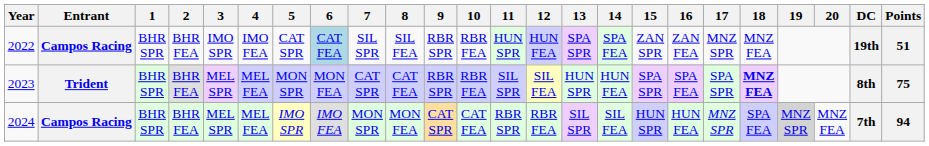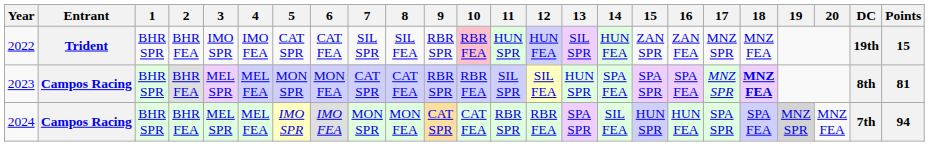 <table class="wikitable" style="text-align:center; font-size:85%;">
 <tr>
 <th>Year</th>
 <th>Entrant</th>
 <th>1</th>
 <th>2</th>
 <th>3</th>
 <th>4</th>
 <th>5</th>
 <th>6</th>
 <th>7</th>
 <th>8</th>
 <th>9</th>
 <th>10</th>
 <th>11</th>
 <th>12</th>
 <th>13</th>
 <th>14</th>
 <th>15</th>
 <th>16</th>
 <th>17</th>
 <th>18</th>
 <th>19</th>
 <th>20</th>
 <th>DC</th>
 <th>Points</th>
 </tr>
 <tr>
 <td><a href='#'>2022</a></td>
-<th><a href='#'>Campos Racing</a></th>
+<th><a href='#'>Trident</a></th>
 <td><a href='#'>BHR<br>SPR</a></td>
 <td><a href='#'>BHR<br>FEA</a></td>
 <td><a href='#'>IMO<br>SPR</a></td>
 <td><a href='#'>IMO<br>FEA</a></td>
 <td><a href='#'>CAT<br>SPR</a></td>
-<td style="background: lightblue;"><a href='#'>CAT<br>FEA</a></td>
+<td><a href='#'>CAT<br>FEA</a></td>
 <td><a href='#'>SIL<br>SPR</a></td>
 <td><a href='#'>SIL<br>FEA</a></td>
 <td><a href='#'>RBR<br>SPR</a></td>
-<td><a href='#'>RBR<br>FEA</a></td>
+<td style="background: pink;"><a href='#'>RBR<br>FEA</a></td>
 <td style="background:#DFFFDF;"><a href='#'>HUN<br>SPR</a><br></td>
 <td style="background:#CFCFFF;"><a href='#'>HUN<br>FEA</a><br></td>
-<td style="background:#EFCFFF;"><a href='#'>SPA<br>SPR</a><br></td>
-<td style="background:#DFFFDF;"><a href='#'>SPA<br>FEA</a><br></td>
+<td style="background:#EFCFFF;"><a href='#'>SIL<br>SPR</a><br></td>
+<td style="background:#DFFFDF;"><a href='#'>HUN<br>FEA</a><br></td>
 <td><a href='#'>ZAN<br>SPR</a></td>
 <td><a href='#'>ZAN<br>FEA</a></td>
 <td><a href='#'>MNZ<br>SPR</a></td>
 <td><a href='#'>MNZ<br>FEA</a></td>
 <td colspan="2"></td>
 <th>19th</th>
-<th>51</th>
+<th>15</th>
 </tr>
 <tr>
 <td><a href='#'>2023</a></td>
-<th><a href='#'>Trident</a></th>
+<th><a href='#'>Campos Racing</a></th>
 <td style="background:#DFFFDF;"><a href='#'>BHR<br>SPR</a><br></td>
 <td style="background:#DFDFDF;"><a href='#'>BHR<br>FEA</a><br></td>
 <td style="background:#EFCFFF;"><a href='#'>MEL<br>SPR</a><br></td>
 <td style="background:#CFCFFF;"><a href='#'>MEL<br>FEA</a><br></td>
 <td style="background:#CFCFFF;"><a href='#'>MON<br>SPR</a><br></td>
 <td style="background:#CFCFFF;"><a href='#'>MON<br>FEA</a><br></td>
 <td style="background:#CFCFFF;"><a href='#'>CAT<br>SPR</a><br></td>
 <td style="background:#CFCFFF;"><a href='#'>CAT<br>FEA</a><br></td>
 <td style="background:#CFCFFF;"><a href='#'>RBR<br>SPR</a><br></td>
 <td style="background:#CFCFFF;"><a href='#'>RBR<br>FEA</a><br></td>
 <td style="background:#CFCFFF;"><a href='#'>SIL<br>SPR</a><br></td>
 <td style="background:#FFFFBF;"><a href='#'>SIL<br>FEA</a><br></td>
 <td style="background:#DFFFDF;"><a href='#'>HUN<br>SPR</a><br></td>
-<td style="background:#DFFFDF;"><a href='#'>HUN<br>FEA</a><br></td>
+<td style="background:#DFFFDF;"><a href='#'>SPA<br>FEA</a><br></td>
 <td style="background:#EFCFFF;"><a href='#'>SPA<br>SPR</a><br></td>
 <td style="background:#EFCFFF;"><a href='#'>SPA<br>FEA</a><br></td>
-<td style="background:#DFFFDF;"><a href='#'>SPA<br>SPR</a><br></td>
+<td style="background:#DFFFDF;"><em><a href='#'>MNZ<br>SPR</a></em><br></td>
 <td style="background:#EFCFFF;"><a href='#'><strong>MNZ<br>FEA</strong></a><br></td>
 <td colspan="2"></td>
 <th>8th</th>
-<th>75</th>
+<th>81</th>
 </tr>
 <tr>
 <td><a href='#'>2024</a></td>
 <th><a href='#'>Campos Racing</a></th>
 <td style="background:#DFFFDF;"><a href='#'>BHR<br>SPR</a><br></td>
 <td style="background:#DFFFDF;"><a href='#'>BHR<br>FEA</a><br></td>
 <td style="background:#DFFFDF;"><a href='#'>MEL<br>SPR</a><br></td>
 <td style="background:#DFFFDF;"><a href='#'>MEL<br>FEA</a><br></td>
 <td style="background:#FFFFBF;"><em><a href='#'>IMO<br>SPR</a></em><br></td>
 <td style="background:#DFDFDF;"><em><a href='#'>IMO<br>FEA</a></em><br></td>
 <td style="background:#DFFFDF;"><a href='#'>MON<br>SPR</a><br></td>
 <td style="background:#DFFFDF;"><a href='#'>MON<br>FEA</a><br></td>
 <td style="background:#FFDF9F;"><a href='#'>CAT<br>SPR</a><br></td>
 <td style="background:#DFFFDF;"><a href='#'>CAT<br>FEA</a><br></td>
 <td style="background:#DFFFDF;"><a href='#'>RBR<br>SPR</a><br></td>
 <td style="background:#DFFFDF;"><a href='#'>RBR<br>FEA</a><br></td>
-<td style="background:#EFCFFF;"><a href='#'>SIL<br>SPR</a><br></td>
+<td style="background:#EFCFFF;"><a href='#'>SPA<br>SPR</a><br></td>
 <td style="background:#DFFFDF;"><a href='#'>SIL<br>FEA</a><br></td>
 <td style="background:#CFCFFF;"><a href='#'>HUN<br>SPR</a><br></td>
 <td style="background:#DFFFDF;"><a href='#'>HUN<br>FEA</a><br></td>
-<td style="background:#DFFFDF;"><em><a href='#'>MNZ<br>SPR</a></em><br></td>
+<td style="background:#DFFFDF;"><a href='#'>SPA<br>SPR</a><br></td>
 <td style="background:#CFCFFF;"><a href='#'>SPA<br>FEA</a><br></td>
 <td style="background: lightgrey;"><a href='#'>MNZ<br>SPR</a></td>
 <td><a href='#'>MNZ<br>FEA</a></td>
 <th>7th</th>
 <th>94</th>
 </tr>
 </table>
